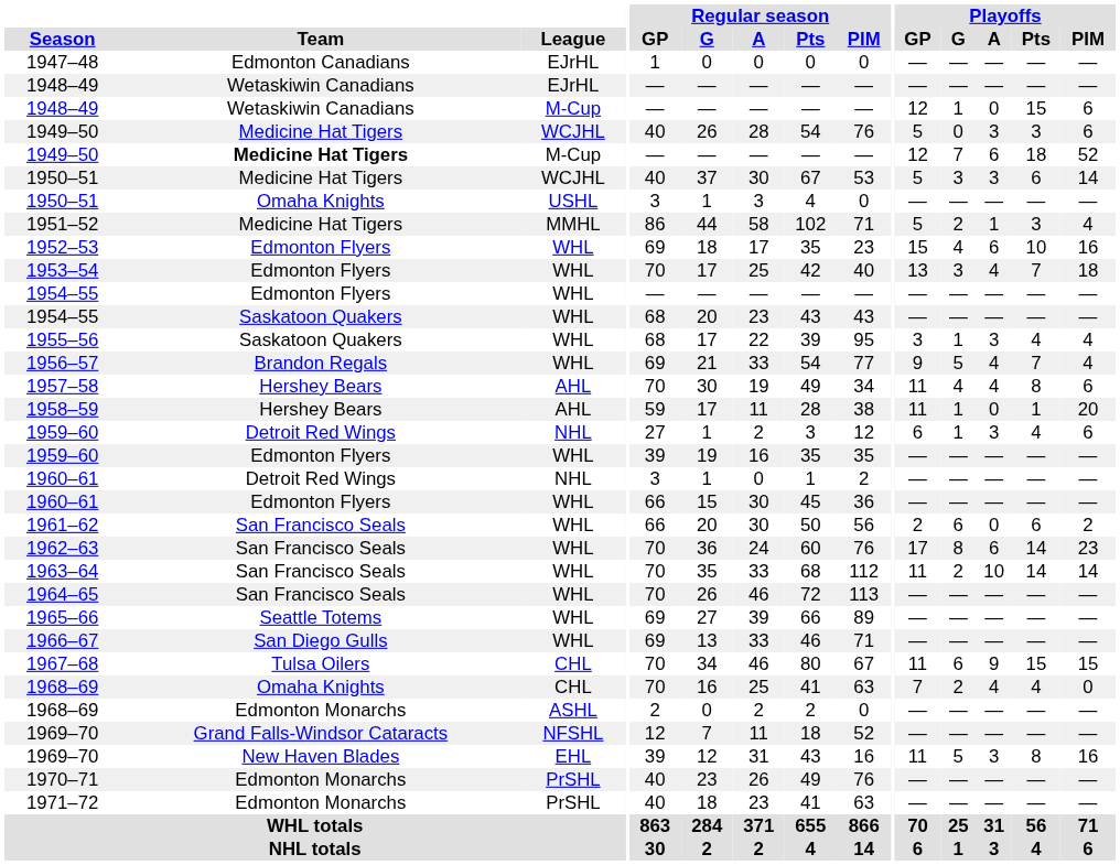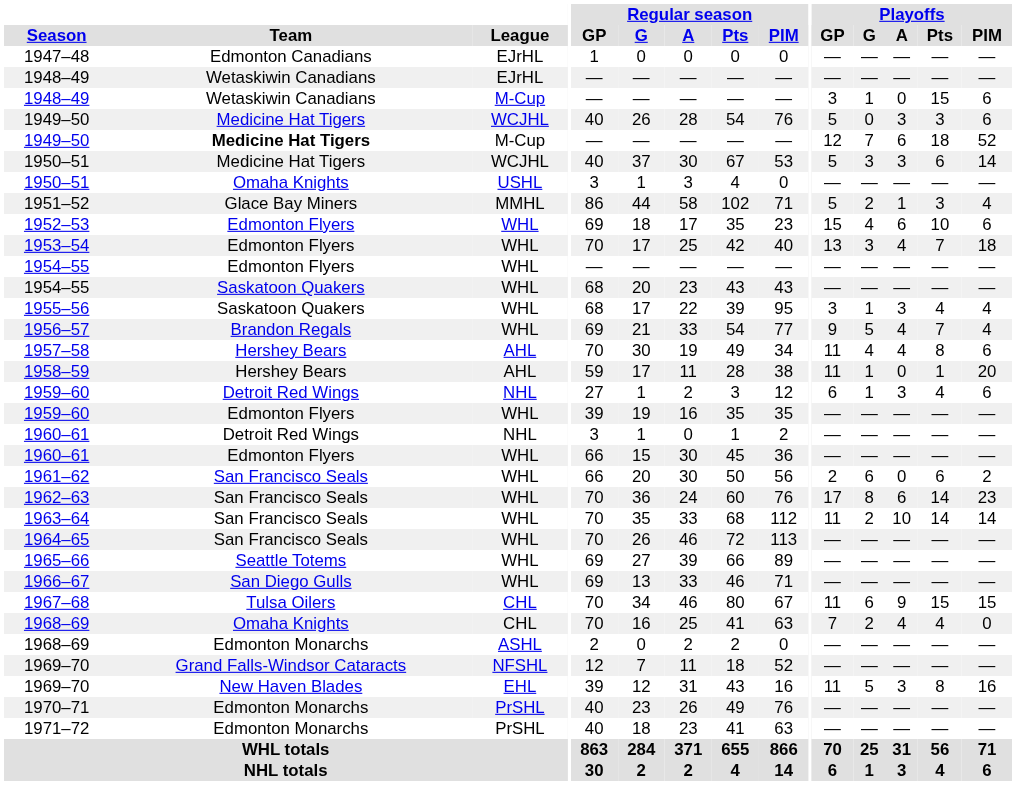 <table border="0" cellpadding="1" cellspacing="0" style="text-align:center; width:60em">
 <tr bgcolor="#e0e0e0">
 <th colspan="3" bgcolor="#ffffff"></th>
 <th rowspan="100" bgcolor="#ffffff"></th>
 <th colspan="5"><a href='#'>Regular season</a></th>
 <th rowspan="100" bgcolor="#ffffff"></th>
 <th colspan="5"><a href='#'>Playoffs</a></th>
 </tr>
 <tr bgcolor="#e0e0e0">
 <th><a href='#'>Season</a></th>
 <th>Team</th>
 <th>League</th>
 <th>GP</th>
 <th><a href='#'>G</a></th>
 <th><a href='#'>A</a></th>
 <th><a href='#'>Pts</a></th>
 <th><a href='#'>PIM</a></th>
 <th>GP</th>
 <th>G</th>
 <th>A</th>
 <th>Pts</th>
 <th>PIM</th>
 </tr>
 <tr>
 <td>1947–48</td>
 <td>Edmonton Canadians</td>
 <td>EJrHL</td>
 <td>1</td>
 <td>0</td>
 <td>0</td>
 <td>0</td>
 <td>0</td>
 <td>—</td>
 <td>—</td>
 <td>—</td>
 <td>—</td>
 <td>—</td>
 </tr>
 <tr bgcolor="#f0f0f0">
 <td>1948–49</td>
 <td>Wetaskiwin Canadians</td>
 <td>EJrHL</td>
 <td>—</td>
 <td>—</td>
 <td>—</td>
 <td>—</td>
 <td>—</td>
 <td>—</td>
 <td>—</td>
 <td>—</td>
 <td>—</td>
 <td>—</td>
 </tr>
 <tr>
 <td><a href='#'>1948–49</a></td>
 <td>Wetaskiwin Canadians</td>
 <td><a href='#'>M-Cup</a></td>
 <td>—</td>
 <td>—</td>
 <td>—</td>
 <td>—</td>
 <td>—</td>
-<td>12</td>
+<td>3</td>
 <td>1</td>
 <td>0</td>
 <td>15</td>
 <td>6</td>
 </tr>
 <tr bgcolor="#f0f0f0">
 <td>1949–50</td>
 <td><a href='#'>Medicine Hat Tigers</a></td>
 <td><a href='#'>WCJHL</a></td>
 <td>40</td>
 <td>26</td>
 <td>28</td>
 <td>54</td>
 <td>76</td>
 <td>5</td>
 <td>0</td>
 <td>3</td>
 <td>3</td>
 <td>6</td>
 </tr>
 <tr>
 <td><a href='#'>1949–50</a></td>
 <td><strong>Medicine Hat Tigers</strong></td>
 <td>M-Cup</td>
 <td>—</td>
 <td>—</td>
 <td>—</td>
 <td>—</td>
 <td>—</td>
 <td>12</td>
 <td>7</td>
 <td>6</td>
 <td>18</td>
 <td>52</td>
 </tr>
 <tr bgcolor="#f0f0f0">
 <td>1950–51</td>
 <td>Medicine Hat Tigers</td>
 <td>WCJHL</td>
 <td>40</td>
 <td>37</td>
 <td>30</td>
 <td>67</td>
 <td>53</td>
 <td>5</td>
 <td>3</td>
 <td>3</td>
 <td>6</td>
 <td>14</td>
 </tr>
 <tr>
 <td><a href='#'>1950–51</a></td>
 <td><a href='#'>Omaha Knights</a></td>
 <td><a href='#'>USHL</a></td>
 <td>3</td>
 <td>1</td>
 <td>3</td>
 <td>4</td>
 <td>0</td>
 <td>—</td>
 <td>—</td>
 <td>—</td>
 <td>—</td>
 <td>—</td>
 </tr>
 <tr bgcolor="#f0f0f0">
 <td>1951–52</td>
-<td>Medicine Hat Tigers</td>
+<td>Glace Bay Miners</td>
 <td>MMHL</td>
 <td>86</td>
 <td>44</td>
 <td>58</td>
 <td>102</td>
 <td>71</td>
 <td>5</td>
 <td>2</td>
 <td>1</td>
 <td>3</td>
 <td>4</td>
 </tr>
 <tr>
 <td><a href='#'>1952–53</a></td>
 <td><a href='#'>Edmonton Flyers</a></td>
 <td><a href='#'>WHL</a></td>
 <td>69</td>
 <td>18</td>
 <td>17</td>
 <td>35</td>
 <td>23</td>
 <td>15</td>
 <td>4</td>
 <td>6</td>
 <td>10</td>
-<td>16</td>
+<td>6</td>
 </tr>
 <tr bgcolor="#f0f0f0">
 <td><a href='#'>1953–54</a></td>
 <td>Edmonton Flyers</td>
 <td>WHL</td>
 <td>70</td>
 <td>17</td>
 <td>25</td>
 <td>42</td>
 <td>40</td>
 <td>13</td>
 <td>3</td>
 <td>4</td>
 <td>7</td>
 <td>18</td>
 </tr>
 <tr>
 <td><a href='#'>1954–55</a></td>
 <td>Edmonton Flyers</td>
 <td>WHL</td>
 <td>—</td>
 <td>—</td>
 <td>—</td>
 <td>—</td>
 <td>—</td>
 <td>—</td>
 <td>—</td>
 <td>—</td>
 <td>—</td>
 <td>—</td>
 </tr>
 <tr bgcolor="#f0f0f0">
 <td>1954–55</td>
 <td><a href='#'>Saskatoon Quakers</a></td>
 <td>WHL</td>
 <td>68</td>
 <td>20</td>
 <td>23</td>
 <td>43</td>
 <td>43</td>
 <td>—</td>
 <td>—</td>
 <td>—</td>
 <td>—</td>
 <td>—</td>
 </tr>
 <tr>
 <td><a href='#'>1955–56</a></td>
 <td>Saskatoon Quakers</td>
 <td>WHL</td>
 <td>68</td>
 <td>17</td>
 <td>22</td>
 <td>39</td>
 <td>95</td>
 <td>3</td>
 <td>1</td>
 <td>3</td>
 <td>4</td>
 <td>4</td>
 </tr>
 <tr bgcolor="#f0f0f0">
 <td><a href='#'>1956–57</a></td>
 <td><a href='#'>Brandon Regals</a></td>
 <td>WHL</td>
 <td>69</td>
 <td>21</td>
 <td>33</td>
 <td>54</td>
 <td>77</td>
 <td>9</td>
 <td>5</td>
 <td>4</td>
 <td>7</td>
 <td>4</td>
 </tr>
 <tr>
 <td><a href='#'>1957–58</a></td>
 <td><a href='#'>Hershey Bears</a></td>
 <td><a href='#'>AHL</a></td>
 <td>70</td>
 <td>30</td>
 <td>19</td>
 <td>49</td>
 <td>34</td>
 <td>11</td>
 <td>4</td>
 <td>4</td>
 <td>8</td>
 <td>6</td>
 </tr>
 <tr bgcolor="#f0f0f0">
 <td><a href='#'>1958–59</a></td>
 <td>Hershey Bears</td>
 <td>AHL</td>
 <td>59</td>
 <td>17</td>
 <td>11</td>
 <td>28</td>
 <td>38</td>
 <td>11</td>
 <td>1</td>
 <td>0</td>
 <td>1</td>
 <td>20</td>
 </tr>
 <tr>
 <td><a href='#'>1959–60</a></td>
 <td><a href='#'>Detroit Red Wings</a></td>
 <td><a href='#'>NHL</a></td>
 <td>27</td>
 <td>1</td>
 <td>2</td>
 <td>3</td>
 <td>12</td>
 <td>6</td>
 <td>1</td>
 <td>3</td>
 <td>4</td>
 <td>6</td>
 </tr>
 <tr bgcolor="#f0f0f0">
 <td><a href='#'>1959–60</a></td>
 <td>Edmonton Flyers</td>
 <td>WHL</td>
 <td>39</td>
 <td>19</td>
 <td>16</td>
 <td>35</td>
 <td>35</td>
 <td>—</td>
 <td>—</td>
 <td>—</td>
 <td>—</td>
 <td>—</td>
 </tr>
 <tr>
 <td><a href='#'>1960–61</a></td>
 <td>Detroit Red Wings</td>
 <td>NHL</td>
 <td>3</td>
 <td>1</td>
 <td>0</td>
 <td>1</td>
 <td>2</td>
 <td>—</td>
 <td>—</td>
 <td>—</td>
 <td>—</td>
 <td>—</td>
 </tr>
 <tr bgcolor="#f0f0f0">
 <td><a href='#'>1960–61</a></td>
 <td>Edmonton Flyers</td>
 <td>WHL</td>
 <td>66</td>
 <td>15</td>
 <td>30</td>
 <td>45</td>
 <td>36</td>
 <td>—</td>
 <td>—</td>
 <td>—</td>
 <td>—</td>
 <td>—</td>
 </tr>
 <tr>
 <td><a href='#'>1961–62</a></td>
 <td><a href='#'>San Francisco Seals</a></td>
 <td>WHL</td>
 <td>66</td>
 <td>20</td>
 <td>30</td>
 <td>50</td>
 <td>56</td>
 <td>2</td>
 <td>6</td>
 <td>0</td>
 <td>6</td>
 <td>2</td>
 </tr>
 <tr bgcolor="#f0f0f0">
 <td><a href='#'>1962–63</a></td>
 <td>San Francisco Seals</td>
 <td>WHL</td>
 <td>70</td>
 <td>36</td>
 <td>24</td>
 <td>60</td>
 <td>76</td>
 <td>17</td>
 <td>8</td>
 <td>6</td>
 <td>14</td>
 <td>23</td>
 </tr>
 <tr>
 <td><a href='#'>1963–64</a></td>
 <td>San Francisco Seals</td>
 <td>WHL</td>
 <td>70</td>
 <td>35</td>
 <td>33</td>
 <td>68</td>
 <td>112</td>
 <td>11</td>
 <td>2</td>
 <td>10</td>
 <td>14</td>
 <td>14</td>
 </tr>
 <tr bgcolor="#f0f0f0">
 <td><a href='#'>1964–65</a></td>
 <td>San Francisco Seals</td>
 <td>WHL</td>
 <td>70</td>
 <td>26</td>
 <td>46</td>
 <td>72</td>
 <td>113</td>
 <td>—</td>
 <td>—</td>
 <td>—</td>
 <td>—</td>
 <td>—</td>
 </tr>
 <tr>
 <td><a href='#'>1965–66</a></td>
 <td><a href='#'>Seattle Totems</a></td>
 <td>WHL</td>
 <td>69</td>
 <td>27</td>
 <td>39</td>
 <td>66</td>
 <td>89</td>
 <td>—</td>
 <td>—</td>
 <td>—</td>
 <td>—</td>
 <td>—</td>
 </tr>
 <tr bgcolor="#f0f0f0">
 <td><a href='#'>1966–67</a></td>
 <td><a href='#'>San Diego Gulls</a></td>
 <td>WHL</td>
 <td>69</td>
 <td>13</td>
 <td>33</td>
 <td>46</td>
 <td>71</td>
 <td>—</td>
 <td>—</td>
 <td>—</td>
 <td>—</td>
 <td>—</td>
 </tr>
 <tr>
 <td><a href='#'>1967–68</a></td>
 <td><a href='#'>Tulsa Oilers</a></td>
 <td><a href='#'>CHL</a></td>
 <td>70</td>
 <td>34</td>
 <td>46</td>
 <td>80</td>
 <td>67</td>
 <td>11</td>
 <td>6</td>
 <td>9</td>
 <td>15</td>
 <td>15</td>
 </tr>
 <tr bgcolor="#f0f0f0">
 <td><a href='#'>1968–69</a></td>
 <td><a href='#'>Omaha Knights</a></td>
 <td>CHL</td>
 <td>70</td>
 <td>16</td>
 <td>25</td>
 <td>41</td>
 <td>63</td>
 <td>7</td>
 <td>2</td>
 <td>4</td>
 <td>4</td>
 <td>0</td>
 </tr>
 <tr>
 <td>1968–69</td>
 <td>Edmonton Monarchs</td>
 <td><a href='#'>ASHL</a></td>
 <td>2</td>
 <td>0</td>
 <td>2</td>
 <td>2</td>
 <td>0</td>
 <td>—</td>
 <td>—</td>
 <td>—</td>
 <td>—</td>
 <td>—</td>
 </tr>
 <tr bgcolor="#f0f0f0">
 <td>1969–70</td>
 <td><a href='#'>Grand Falls-Windsor Cataracts</a></td>
 <td><a href='#'>NFSHL</a></td>
 <td>12</td>
 <td>7</td>
 <td>11</td>
 <td>18</td>
 <td>52</td>
 <td>—</td>
 <td>—</td>
 <td>—</td>
 <td>—</td>
 <td>—</td>
 </tr>
 <tr>
 <td>1969–70</td>
 <td><a href='#'>New Haven Blades</a></td>
 <td><a href='#'>EHL</a></td>
 <td>39</td>
 <td>12</td>
 <td>31</td>
 <td>43</td>
 <td>16</td>
 <td>11</td>
 <td>5</td>
 <td>3</td>
 <td>8</td>
 <td>16</td>
 </tr>
 <tr bgcolor="#f0f0f0">
 <td>1970–71</td>
 <td>Edmonton Monarchs</td>
 <td><a href='#'>PrSHL</a></td>
 <td>40</td>
 <td>23</td>
 <td>26</td>
 <td>49</td>
 <td>76</td>
 <td>—</td>
 <td>—</td>
 <td>—</td>
 <td>—</td>
 <td>—</td>
 </tr>
 <tr>
 <td>1971–72</td>
 <td>Edmonton Monarchs</td>
 <td>PrSHL</td>
 <td>40</td>
 <td>18</td>
 <td>23</td>
 <td>41</td>
 <td>63</td>
 <td>—</td>
 <td>—</td>
 <td>—</td>
 <td>—</td>
 <td>—</td>
 </tr>
 <tr bgcolor="#e0e0e0">
 <th colspan="3">WHL totals</th>
 <th>863</th>
 <th>284</th>
 <th>371</th>
 <th>655</th>
 <th>866</th>
 <th>70</th>
 <th>25</th>
 <th>31</th>
 <th>56</th>
 <th>71</th>
 </tr>
 <tr bgcolor="#e0e0e0">
 <th colspan="3">NHL totals</th>
 <th>30</th>
 <th>2</th>
 <th>2</th>
 <th>4</th>
 <th>14</th>
 <th>6</th>
 <th>1</th>
 <th>3</th>
 <th>4</th>
 <th>6</th>
 </tr>
 </table>
